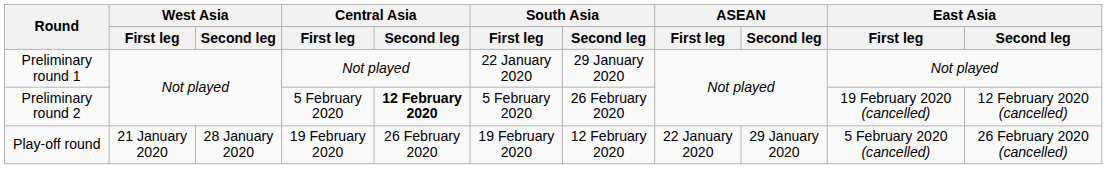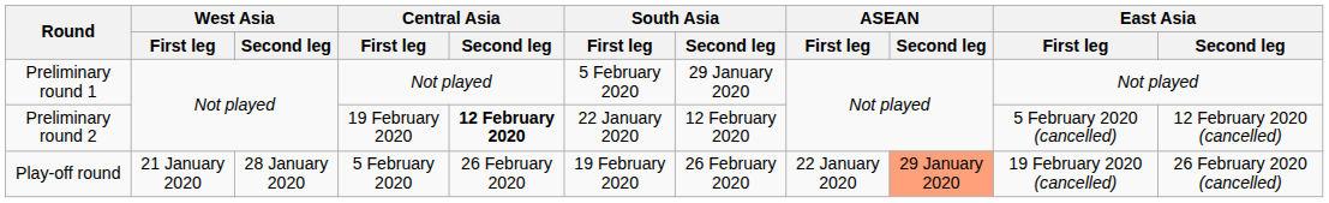 <table class="wikitable" style="text-align:center">
 <tr>
 <th rowspan=2>Round</th>
 <th colspan=2>West Asia</th>
 <th colspan=2>Central Asia</th>
 <th colspan=2>South Asia</th>
 <th colspan=2>ASEAN</th>
 <th colspan=2>East Asia</th>
 </tr>
 <tr>
 <th>First leg</th>
 <th>Second leg</th>
 <th>First leg</th>
 <th>Second leg</th>
 <th>First leg</th>
 <th>Second leg</th>
 <th>First leg</th>
 <th>Second leg</th>
 <th>First leg</th>
 <th>Second leg</th>
 </tr>
 <tr>
 <td>Preliminary round 1</td>
 <td rowspan=2 colspan=2><em>Not played</em></td>
 <td colspan=2><em>Not played</em></td>
-<td>22 January 2020</td>
+<td>5 February 2020</td>
 <td>29 January 2020</td>
 <td rowspan=2 colspan=2><em>Not played</em></td>
 <td colspan=2><em>Not played</em></td>
 </tr>
 <tr>
 <td>Preliminary round 2</td>
-<td>5 February 2020</td>
+<td>19 February 2020</td>
 <td><strong>12 February 2020</strong></td>
-<td>5 February 2020</td>
-<td>26 February 2020</td>
-<td>19 February 2020 <em>(cancelled)</em></td>
+<td>22 January 2020</td>
+<td>12 February 2020</td>
+<td>5 February 2020 <em>(cancelled)</em></td>
 <td>12 February 2020 <em>(cancelled)</em></td>
 </tr>
 <tr>
 <td>Play-off round</td>
 <td>21 January 2020</td>
 <td>28 January 2020</td>
+<td>5 February 2020</td>
+<td>26 February 2020</td>
 <td>19 February 2020</td>
 <td>26 February 2020</td>
-<td>19 February 2020</td>
-<td>12 February 2020</td>
 <td>22 January 2020</td>
-<td>29 January 2020</td>
-<td>5 February 2020 <em>(cancelled)</em></td>
+<td style="background: lightsalmon;">29 January 2020</td>
+<td>19 February 2020 <em>(cancelled)</em></td>
 <td>26 February 2020 <em>(cancelled)</em></td>
 </tr>
 </table>
